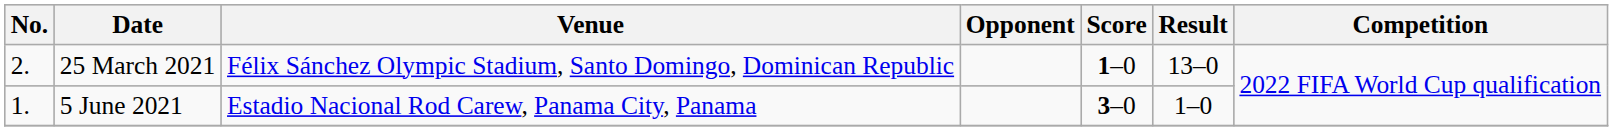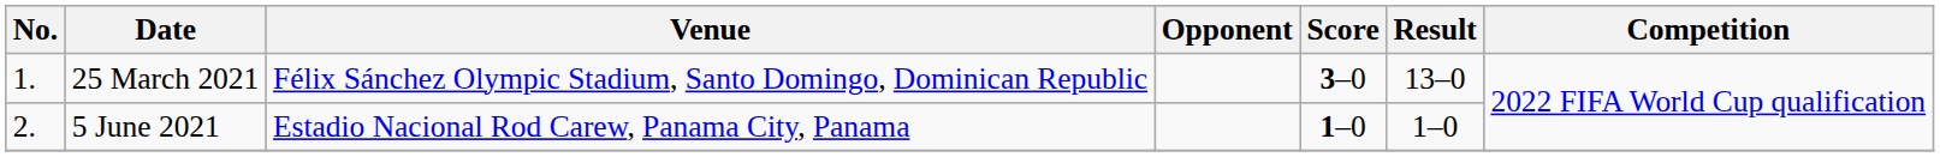 <table class="wikitable">
 <tr>
 <th>No.</th>
 <th>Date</th>
 <th>Venue</th>
 <th>Opponent</th>
 <th>Score</th>
 <th>Result</th>
 <th>Competition</th>
 </tr>
 <tr>
-<td>2.</td>
+<td>1.</td>
 <td>25 March 2021</td>
 <td><a href='#'>Félix Sánchez Olympic Stadium</a>, <a href='#'>Santo Domingo</a>, <a href='#'>Dominican Republic</a></td>
 <td></td>
-<td align=center><strong>1</strong>–0</td>
+<td align=center><strong>3</strong>–0</td>
 <td align=center>13–0</td>
 <td rowspan=2><a href='#'>2022 FIFA World Cup qualification</a></td>
 </tr>
 <tr>
-<td>1.</td>
+<td>2.</td>
 <td>5 June 2021</td>
 <td><a href='#'>Estadio Nacional Rod Carew</a>, <a href='#'>Panama City</a>, <a href='#'>Panama</a></td>
 <td></td>
-<td align=center><strong>3</strong>–0</td>
+<td align=center><strong>1</strong>–0</td>
 <td align=center>1–0</td>
 </tr>
 <tr>
 </tr>
 </table>
